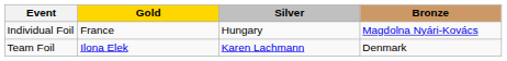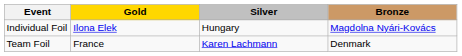 <table class="wikitable">
 <tr>
 <th width="100">Event</th>
 <th style="background-color:gold;" width="200"> Gold</th>
 <th style="background-color:silver;" width="200"> Silver</th>
 <th style="background-color:#CC9966;" width="200"> Bronze</th>
 </tr>
 <tr>
 <td>Individual Foil</td>
-<td> France</td>
+<td> <a href='#'>Ilona Elek</a></td>
 <td> Hungary</td>
 <td> <a href='#'>Magdolna Nyári-Kovács</a></td>
 </tr>
 <tr>
 <td>Team Foil</td>
-<td> <a href='#'>Ilona Elek</a></td>
+<td> France</td>
 <td> <a href='#'>Karen Lachmann</a></td>
 <td> Denmark</td>
 </tr>
 </table>
